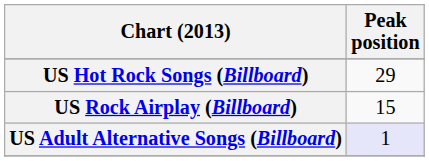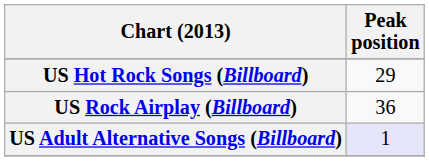 <table class="wikitable sortable plainrowheaders">
 <tr>
 <th>Chart (2013)</th>
 <th>Peak<br>position</th>
 </tr>
 <tr>
 </tr>
 <tr>
 </tr>
 <tr>
 </tr>
 <tr>
 </tr>
 <tr>
 </tr>
 <tr>
 <th scope="row">US <a href='#'>Hot Rock Songs</a> (<em><a href='#'>Billboard</a></em>)</th>
 <td style="text-align:center;">29</td>
 </tr>
 <tr>
 <th scope="row">US <a href='#'>Rock Airplay</a> (<em><a href='#'>Billboard</a></em>)</th>
-<td style="text-align:center;">15</td>
+<td style="text-align:center;">36</td>
 </tr>
 <tr>
 <th scope="row">US <a href='#'>Adult Alternative Songs</a> (<em><a href='#'>Billboard</a></em>)</th>
 <td align="center" style="background: lavender;">1</td>
 </tr>
 <tr>
 </tr>
 <tr>
 </tr>
 </table>
